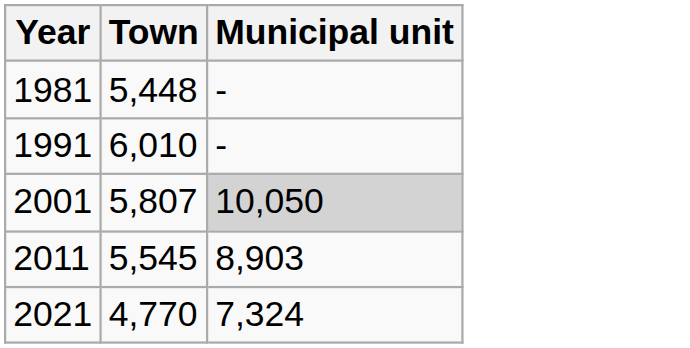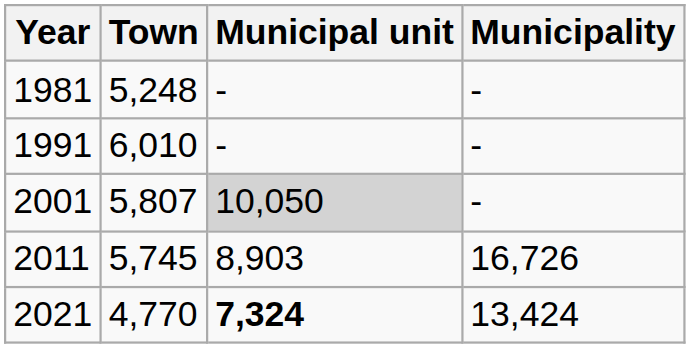 <table class=wikitable>
 <tr>
 <th>Year</th>
 <th>Town</th>
 <th>Municipal unit</th>
+<th>Municipality</th>
 </tr>
 <tr>
 <td>1981</td>
-<td>5,448</td>
+<td>5,248</td>
+<td>-</td>
 <td>-</td>
 </tr>
 <tr>
 <td>1991</td>
 <td>6,010</td>
 <td>-</td>
+<td>-</td>
 </tr>
 <tr>
 <td>2001</td>
 <td>5,807</td>
 <td style="background: lightgrey;">10,050</td>
+<td>-</td>
 </tr>
 <tr>
 <td>2011</td>
-<td>5,545</td>
+<td>5,745</td>
 <td>8,903</td>
+<td>16,726</td>
 </tr>
 <tr>
 <td>2021</td>
 <td>4,770</td>
-<td>7,324</td>
+<td><strong>7,324</strong></td>
+<td>13,424</td>
 </tr>
 </table>
